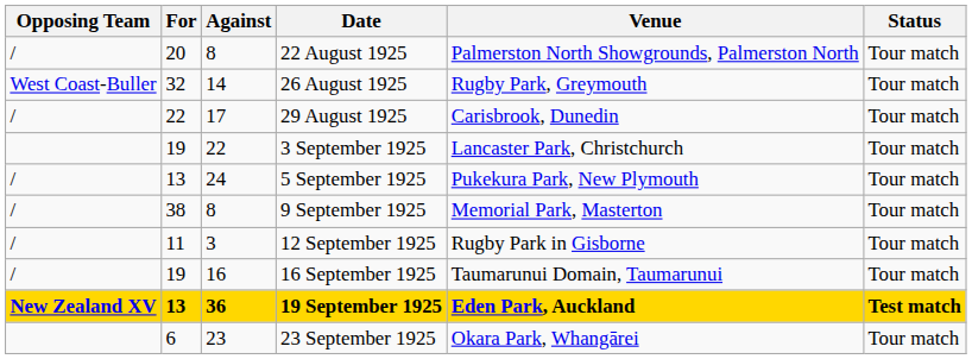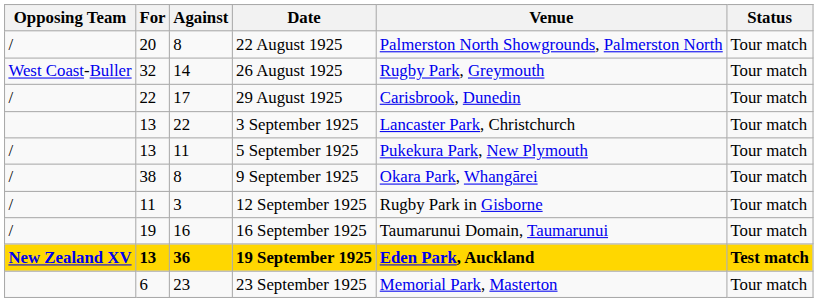 <table class=wikitable>
 <tr>
 <th>Opposing Team</th>
 <th>For</th>
 <th>Against</th>
 <th>Date</th>
 <th>Venue</th>
 <th>Status</th>
 </tr>
 <tr>
 <td> /<br></td>
 <td>20</td>
 <td>8</td>
 <td>22 August 1925</td>
 <td><a href='#'>Palmerston North Showgrounds</a>, <a href='#'>Palmerston North</a></td>
 <td>Tour match</td>
 </tr>
 <tr>
 <td> <a href='#'>West Coast</a>-<a href='#'>Buller</a></td>
 <td>32</td>
 <td>14</td>
 <td>26 August 1925</td>
 <td><a href='#'>Rugby Park</a>, <a href='#'>Greymouth</a></td>
 <td>Tour match</td>
 </tr>
 <tr>
 <td> /<br></td>
 <td>22</td>
 <td>17</td>
 <td>29 August 1925</td>
 <td><a href='#'>Carisbrook</a>, <a href='#'>Dunedin</a></td>
 <td>Tour match</td>
 </tr>
 <tr>
 <td></td>
-<td>19</td>
+<td>13</td>
 <td>22</td>
 <td>3 September 1925</td>
 <td><a href='#'>Lancaster Park</a>, Christchurch</td>
 <td>Tour match</td>
 </tr>
 <tr>
 <td> /<br></td>
 <td>13</td>
-<td>24</td>
+<td>11</td>
 <td>5 September 1925</td>
 <td><a href='#'>Pukekura Park</a>, <a href='#'>New Plymouth</a></td>
 <td>Tour match</td>
 </tr>
 <tr>
 <td> /<br></td>
 <td>38</td>
 <td>8</td>
 <td>9 September 1925</td>
-<td><a href='#'>Memorial Park</a>, <a href='#'>Masterton</a></td>
+<td><a href='#'>Okara Park</a>, <a href='#'>Whangārei</a></td>
 <td>Tour match</td>
 </tr>
 <tr>
 <td> /<br></td>
 <td>11</td>
 <td>3</td>
 <td>12 September 1925</td>
 <td>Rugby Park in <a href='#'>Gisborne</a></td>
 <td>Tour match</td>
 </tr>
 <tr>
 <td> /<br></td>
 <td>19</td>
 <td>16</td>
 <td>16 September 1925</td>
 <td>Taumarunui Domain, <a href='#'>Taumarunui</a></td>
 <td>Tour match</td>
 </tr>
 <tr bgcolor=gold>
 <td> <strong><a href='#'>New Zealand XV</a></strong></td>
 <td><strong>13</strong></td>
 <td><strong>36</strong></td>
 <td><strong>19 September 1925</strong></td>
 <td><strong><a href='#'>Eden Park</a>, Auckland</strong></td>
 <td><strong>Test match</strong></td>
 </tr>
 <tr>
 <td></td>
 <td>6</td>
 <td>23</td>
 <td>23 September 1925</td>
-<td><a href='#'>Okara Park</a>, <a href='#'>Whangārei</a></td>
+<td><a href='#'>Memorial Park</a>, <a href='#'>Masterton</a></td>
 <td>Tour match</td>
 </tr>
 </table>
